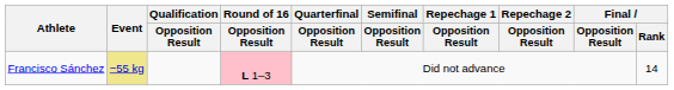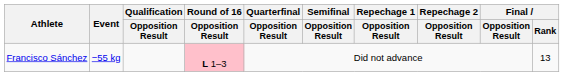 <table class="wikitable" style="font-size:90%">
 <tr>
 <th rowspan="2">Athlete</th>
 <th rowspan="2">Event</th>
 <th>Qualification</th>
 <th>Round of 16</th>
 <th>Quarterfinal</th>
 <th>Semifinal</th>
 <th>Repechage 1</th>
 <th>Repechage 2</th>
 <th colspan=2>Final / </th>
 </tr>
 <tr style="font-size: 95%">
 <th>Opposition<br>Result</th>
 <th>Opposition<br>Result</th>
 <th>Opposition<br>Result</th>
 <th>Opposition<br>Result</th>
 <th>Opposition<br>Result</th>
 <th>Opposition<br>Result</th>
 <th>Opposition<br>Result</th>
 <th>Rank</th>
 </tr>
 <tr align=center>
 <td align=left><a href='#'>Francisco Sánchez</a></td>
-<td align=left style="background: khaki;"><a href='#'>−55 kg</a></td>
+<td align=left><a href='#'>−55 kg</a></td>
 <td></td>
 <td style="background: pink;"><br><strong>L</strong> 1–3 <sup></sup></td>
 <td colspan=5>Did not advance</td>
-<td>14</td>
+<td>13</td>
 </tr>
 </table>
